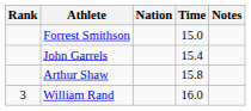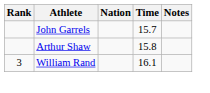 <table class="wikitable sortable" style="text-align:center">
 <tr>
 <th>Rank</th>
 <th>Athlete</th>
 <th>Nation</th>
 <th>Time</th>
 <th>Notes</th>
 </tr>
 <tr>
 <td></td>
-<td align=left><a href='#'>Forrest Smithson</a></td>
-<td align=left></td>
-<td>15.0</td>
-<td></td>
-</tr>
-<tr>
-<td></td>
 <td align=left><a href='#'>John Garrels</a></td>
 <td align=left></td>
-<td>15.4</td>
+<td>15.7</td>
 <td></td>
 </tr>
 <tr>
 <td></td>
 <td align=left><a href='#'>Arthur Shaw</a></td>
 <td align=left></td>
 <td>15.8</td>
 <td></td>
 </tr>
 <tr>
 <td>3</td>
 <td align=left><a href='#'>William Rand</a></td>
 <td align=left></td>
-<td>16.0</td>
+<td>16.1</td>
 <td></td>
 </tr>
 </table>
